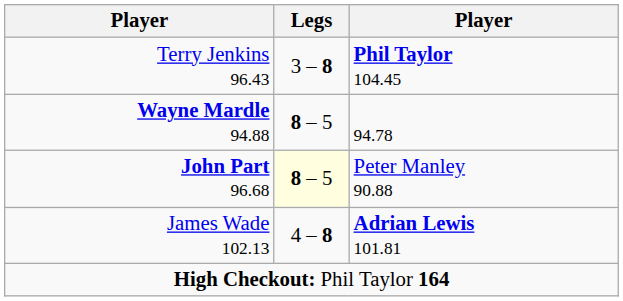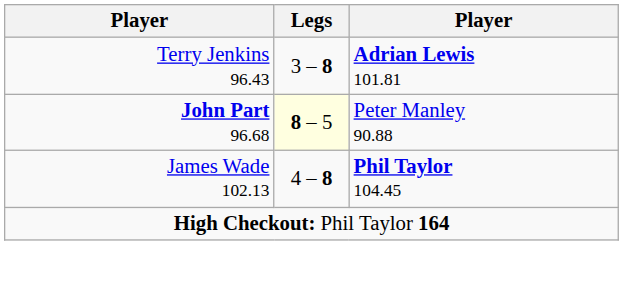 <table class=wikitable style="text-align:center">
 <tr>
 <th width=200>Player</th>
 <th width=50>Legs</th>
 <th width=200>Player</th>
 </tr>
 <tr align=left>
 <td align=right><a href='#'>Terry Jenkins</a>  <br> <small><span>96.43</span></small></td>
 <td align=center>3 – <strong>8</strong></td>
-<td> <strong><a href='#'>Phil Taylor</a></strong> <br> <small><span>104.45</span></small></td>
-</tr>
-<tr align=left>
-<td align=right><strong><a href='#'>Wayne Mardle</a></strong>  <br> <small><span>94.88</span></small></td>
-<td align=center><strong>8</strong> – 5</td>
-<td> <br> <small><span>94.78</span></small></td>
+<td> <strong><a href='#'>Adrian Lewis</a></strong> <br> <small><span>101.81</span></small></td>
 </tr>
 <tr align=left>
 <td align=right><strong><a href='#'>John Part</a></strong>  <br> <small><span>96.68</span></small></td>
 <td align=center style="background: lightyellow;"><strong>8</strong> – 5</td>
 <td> <a href='#'>Peter Manley</a> <br> <small><span>90.88</span></small></td>
 </tr>
 <tr align=left>
 <td align=right><a href='#'>James Wade</a>  <br> <small><span>102.13</span></small></td>
 <td align=center>4 – <strong>8</strong></td>
-<td> <strong><a href='#'>Adrian Lewis</a></strong> <br> <small><span>101.81</span></small></td>
+<td> <strong><a href='#'>Phil Taylor</a></strong> <br> <small><span>104.45</span></small></td>
 </tr>
 <tr align=center>
 <td colspan="3"><strong>High Checkout:</strong> Phil Taylor <strong>164</strong></td>
 </tr>
 </table>
